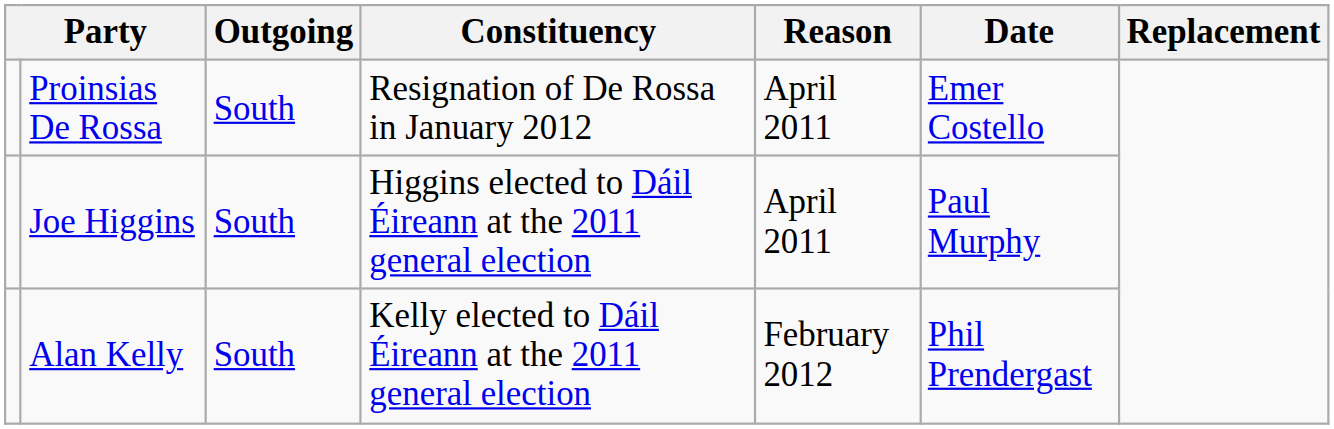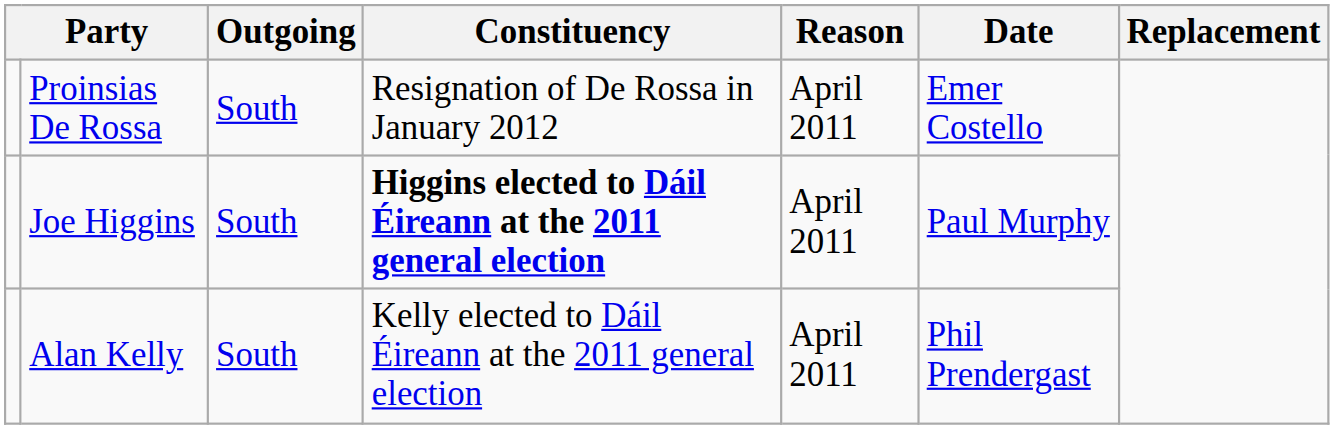 <table class="wikitable">
 <tr>
 <th colspan=2>Party</th>
 <th>Outgoing</th>
 <th>Constituency</th>
 <th>Reason</th>
 <th>Date</th>
 <th>Replacement</th>
 </tr>
 <tr>
 <td></td>
 <td><a href='#'>Proinsias De Rossa</a></td>
 <td><a href='#'>South</a></td>
 <td>Resignation of De Rossa in January 2012</td>
 <td>April 2011</td>
 <td><a href='#'>Emer Costello</a></td>
 </tr>
 <tr>
 <td></td>
 <td><a href='#'>Joe Higgins</a></td>
 <td><a href='#'>South</a></td>
-<td>Higgins elected to <a href='#'>Dáil Éireann</a> at the <a href='#'>2011 general election</a></td>
+<td><strong>Higgins elected to <a href='#'>Dáil Éireann</a> at the <a href='#'>2011 general election</a></strong></td>
 <td>April 2011</td>
 <td><a href='#'>Paul Murphy</a></td>
 </tr>
 <tr>
 <td></td>
 <td><a href='#'>Alan Kelly</a></td>
 <td><a href='#'>South</a></td>
 <td>Kelly elected to <a href='#'>Dáil Éireann</a> at the <a href='#'>2011 general election</a></td>
-<td>February 2012</td>
+<td>April 2011</td>
 <td><a href='#'>Phil Prendergast</a></td>
 </tr>
 </table>
